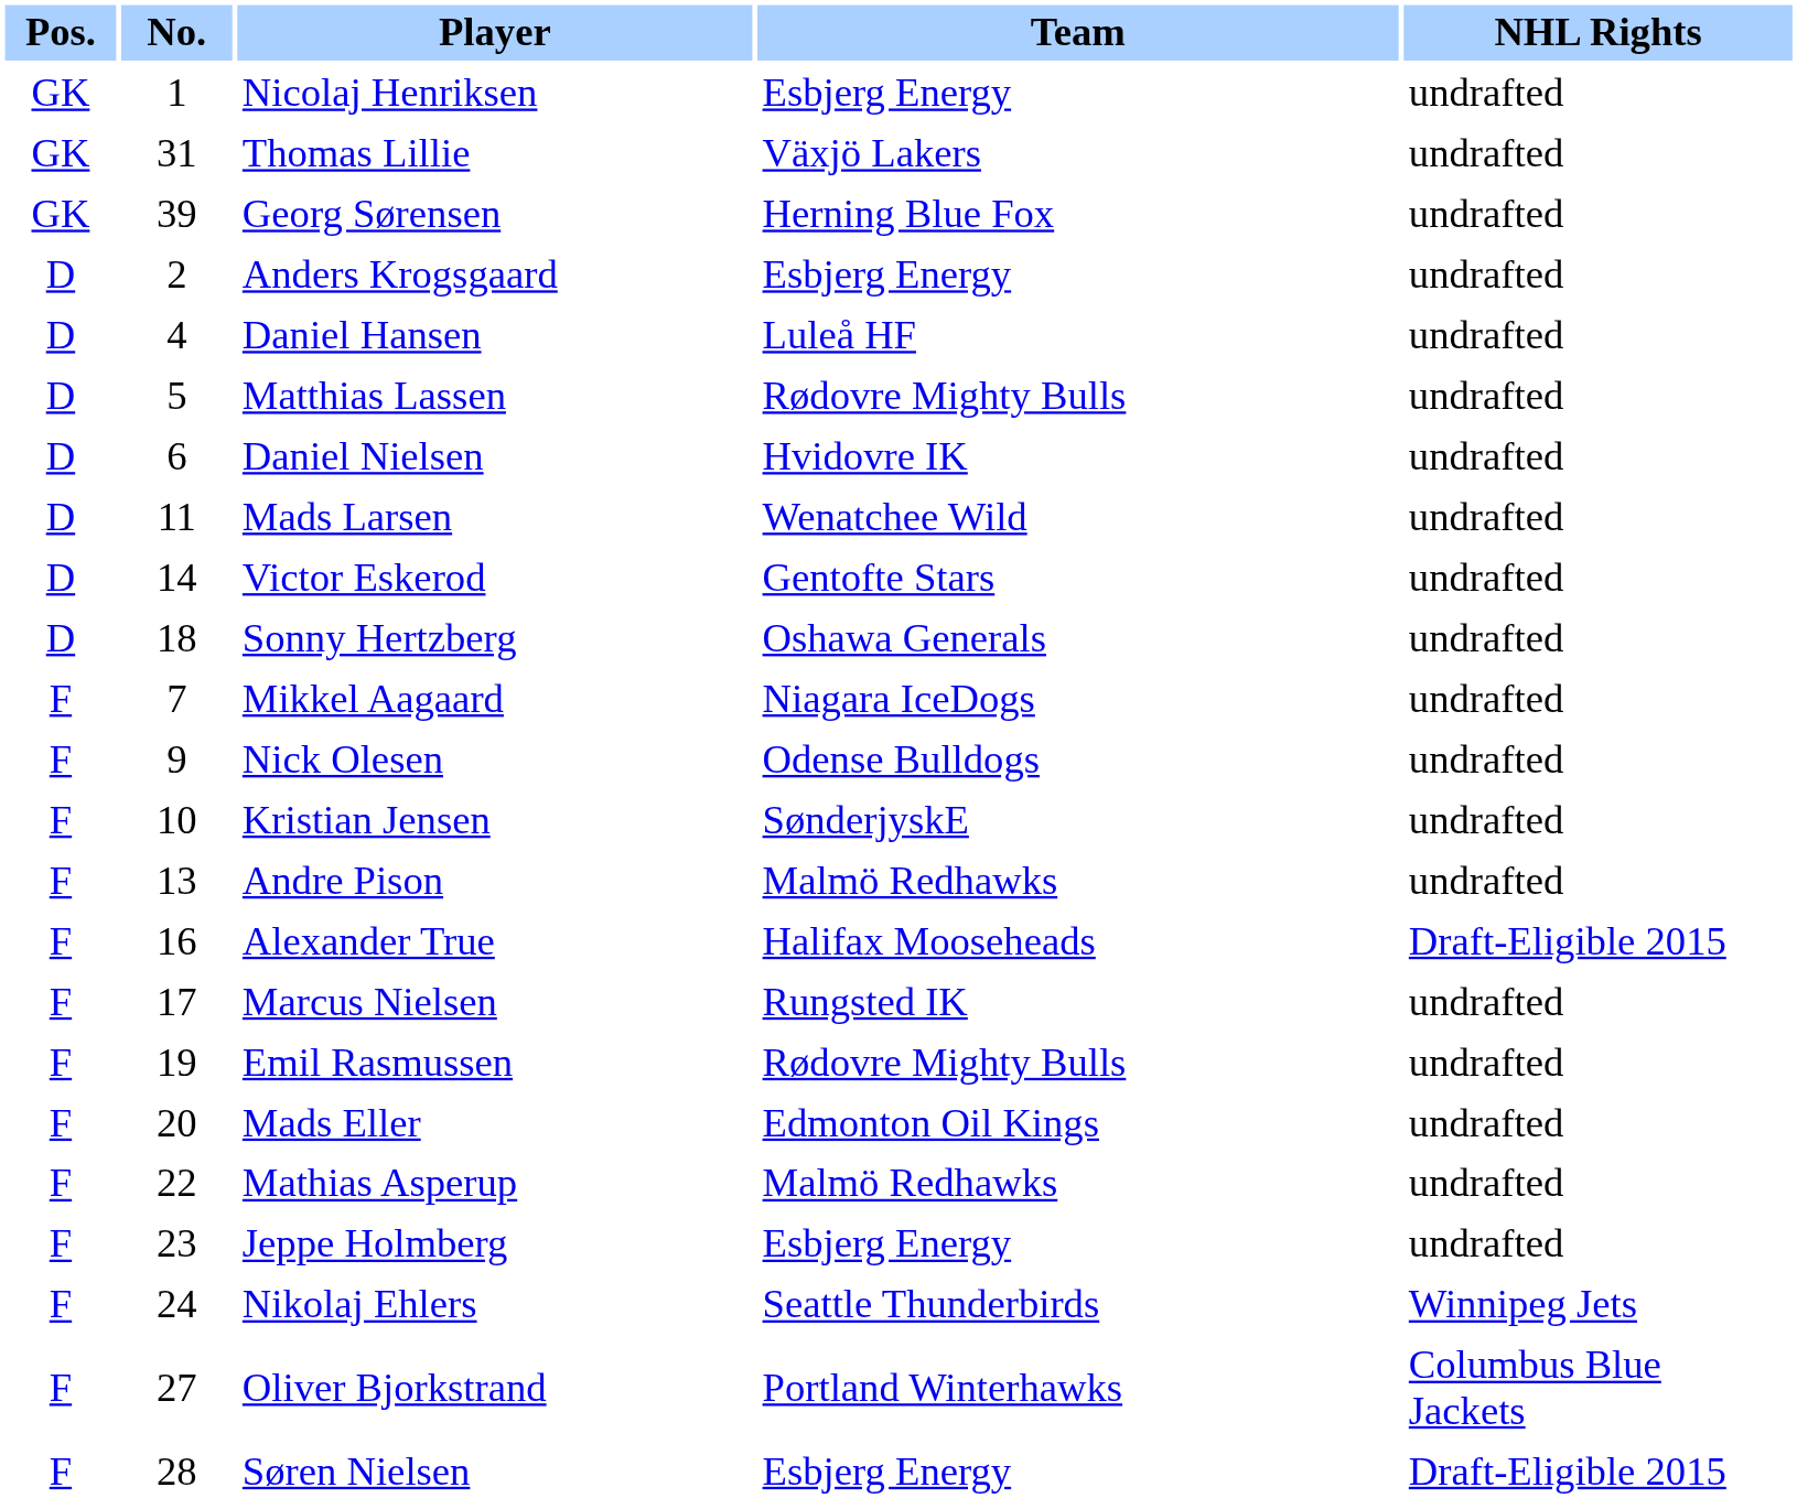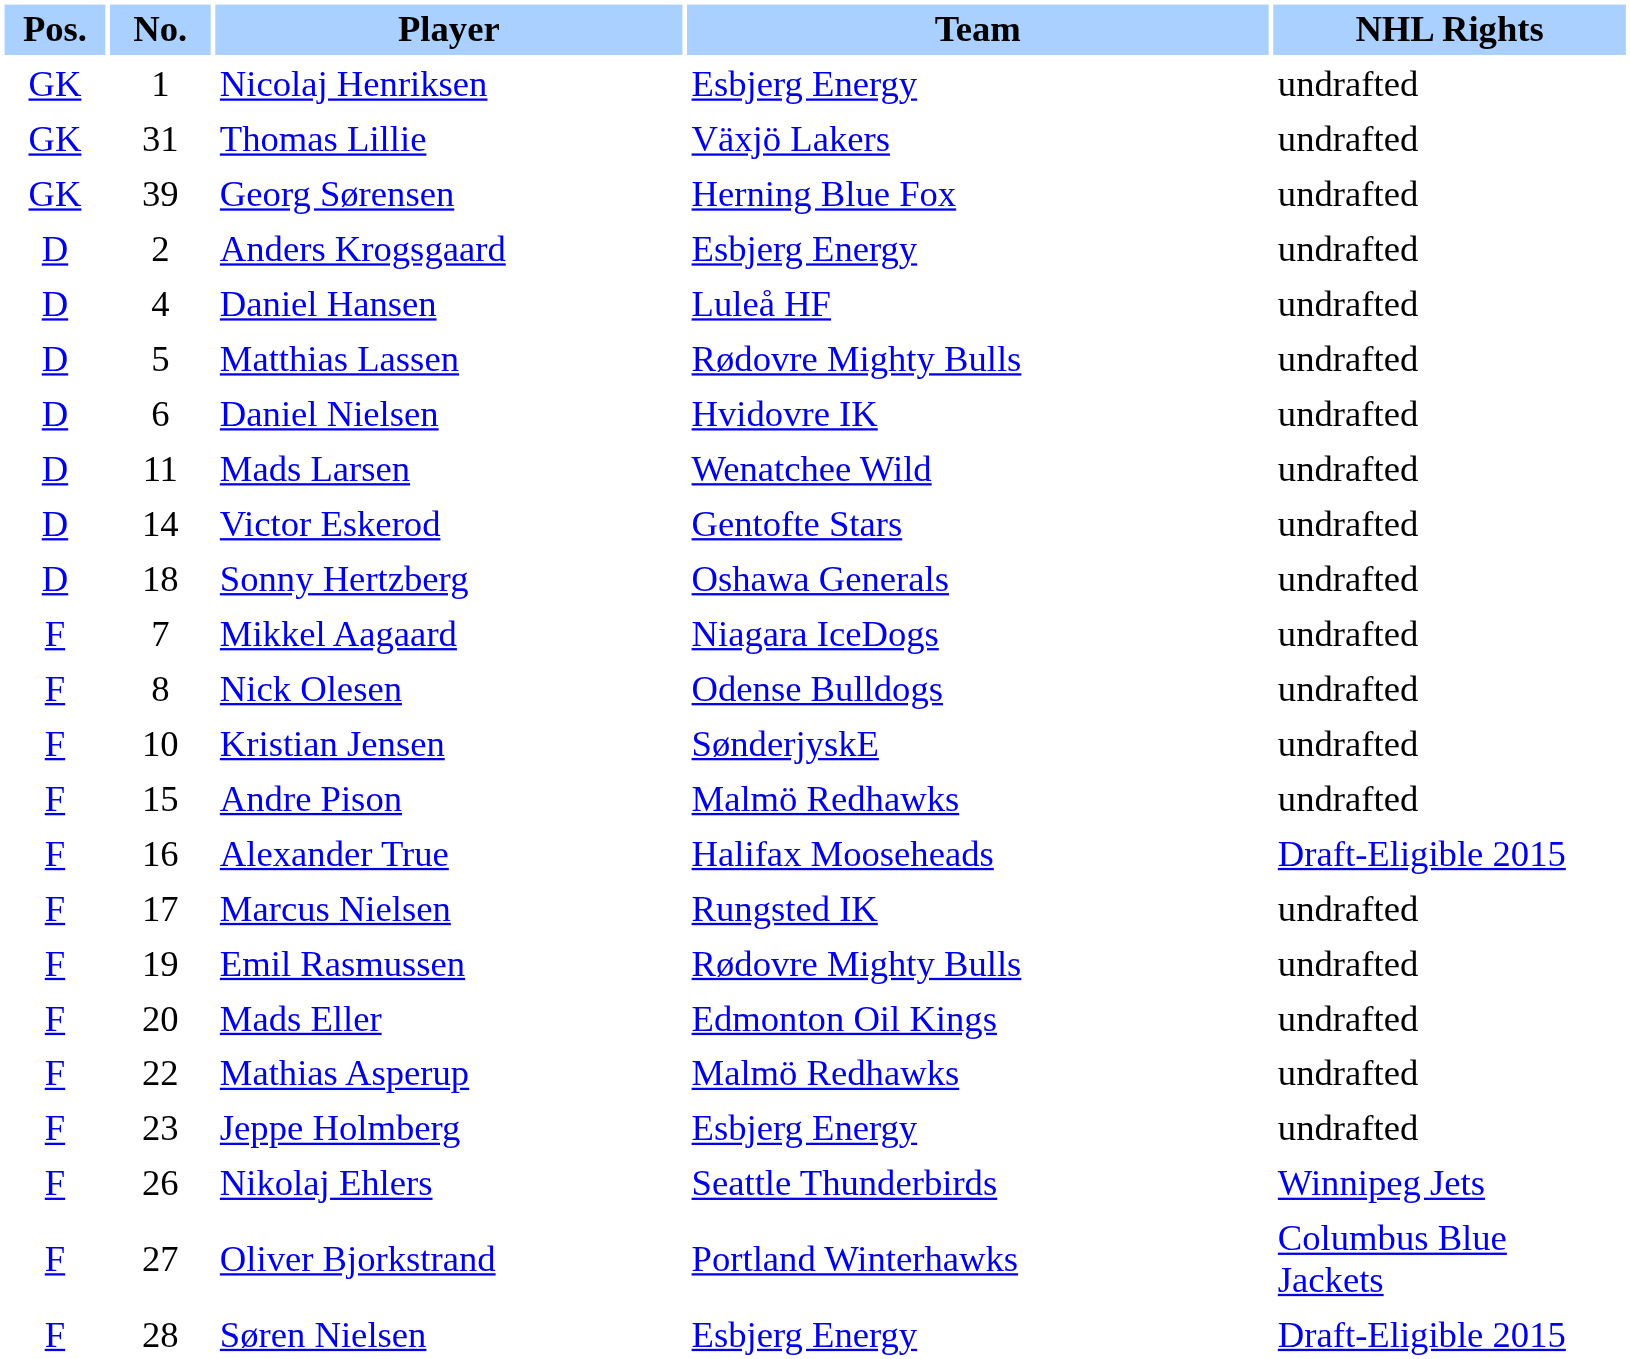 <table border="0" cellspacing="2" cellpadding="2">
 <tr bgcolor=AAD0FF>
 <th width=40>Pos.</th>
 <th width=40>No.</th>
 <th width=200>Player</th>
 <th width=250>Team</th>
 <th width=150>NHL Rights</th>
 </tr>
 <tr>
 <td style="text-align:center;"><a href='#'>GK</a></td>
 <td style="text-align:center;">1</td>
 <td><a href='#'>Nicolaj Henriksen</a></td>
 <td> <a href='#'>Esbjerg Energy</a></td>
 <td>undrafted</td>
 </tr>
 <tr>
 <td style="text-align:center;"><a href='#'>GK</a></td>
 <td style="text-align:center;">31</td>
 <td><a href='#'>Thomas Lillie</a></td>
 <td> <a href='#'>Växjö Lakers</a></td>
 <td>undrafted</td>
 </tr>
 <tr>
 <td style="text-align:center;"><a href='#'>GK</a></td>
 <td style="text-align:center;">39</td>
 <td><a href='#'>Georg Sørensen</a></td>
 <td> <a href='#'>Herning Blue Fox</a></td>
 <td>undrafted</td>
 </tr>
 <tr>
 <td style="text-align:center;"><a href='#'>D</a></td>
 <td style="text-align:center;">2</td>
 <td><a href='#'>Anders Krogsgaard</a></td>
 <td> <a href='#'>Esbjerg Energy</a></td>
 <td>undrafted</td>
 </tr>
 <tr>
 <td style="text-align:center;"><a href='#'>D</a></td>
 <td style="text-align:center;">4</td>
 <td><a href='#'>Daniel Hansen</a></td>
 <td> <a href='#'>Luleå HF</a></td>
 <td>undrafted</td>
 </tr>
 <tr>
 <td style="text-align:center;"><a href='#'>D</a></td>
 <td style="text-align:center;">5</td>
 <td><a href='#'>Matthias Lassen</a></td>
 <td> <a href='#'>Rødovre Mighty Bulls</a></td>
 <td>undrafted</td>
 </tr>
 <tr>
 <td style="text-align:center;"><a href='#'>D</a></td>
 <td style="text-align:center;">6</td>
 <td><a href='#'>Daniel Nielsen</a></td>
 <td> <a href='#'>Hvidovre IK</a></td>
 <td>undrafted</td>
 </tr>
 <tr>
 <td style="text-align:center;"><a href='#'>D</a></td>
 <td style="text-align:center;">11</td>
 <td><a href='#'>Mads Larsen</a></td>
 <td> <a href='#'>Wenatchee Wild</a></td>
 <td>undrafted</td>
 </tr>
 <tr>
 <td style="text-align:center;"><a href='#'>D</a></td>
 <td style="text-align:center;">14</td>
 <td><a href='#'>Victor Eskerod</a></td>
 <td> <a href='#'>Gentofte Stars</a></td>
 <td>undrafted</td>
 </tr>
 <tr>
 <td style="text-align:center;"><a href='#'>D</a></td>
 <td style="text-align:center;">18</td>
 <td><a href='#'>Sonny Hertzberg</a></td>
 <td> <a href='#'>Oshawa Generals</a></td>
 <td>undrafted</td>
 </tr>
 <tr>
 <td style="text-align:center;"><a href='#'>F</a></td>
 <td style="text-align:center;">7</td>
 <td><a href='#'>Mikkel Aagaard</a></td>
 <td> <a href='#'>Niagara IceDogs</a></td>
 <td>undrafted</td>
 </tr>
 <tr>
 <td style="text-align:center;"><a href='#'>F</a></td>
-<td style="text-align:center;">9</td>
+<td style="text-align:center;">8</td>
 <td><a href='#'>Nick Olesen</a></td>
 <td> <a href='#'>Odense Bulldogs</a></td>
 <td>undrafted</td>
 </tr>
 <tr>
 <td style="text-align:center;"><a href='#'>F</a></td>
 <td style="text-align:center;">10</td>
 <td><a href='#'>Kristian Jensen</a></td>
 <td> <a href='#'>SønderjyskE</a></td>
 <td>undrafted</td>
 </tr>
 <tr>
 <td style="text-align:center;"><a href='#'>F</a></td>
-<td style="text-align:center;">13</td>
+<td style="text-align:center;">15</td>
 <td><a href='#'>Andre Pison</a></td>
 <td> <a href='#'>Malmö Redhawks</a></td>
 <td>undrafted</td>
 </tr>
 <tr>
 <td style="text-align:center;"><a href='#'>F</a></td>
 <td style="text-align:center;">16</td>
 <td><a href='#'>Alexander True</a></td>
 <td> <a href='#'>Halifax Mooseheads</a></td>
 <td><a href='#'>Draft-Eligible 2015</a></td>
 </tr>
 <tr>
 <td style="text-align:center;"><a href='#'>F</a></td>
 <td style="text-align:center;">17</td>
 <td><a href='#'>Marcus Nielsen</a></td>
 <td> <a href='#'>Rungsted IK</a></td>
 <td>undrafted</td>
 </tr>
 <tr>
 <td style="text-align:center;"><a href='#'>F</a></td>
 <td style="text-align:center;">19</td>
 <td><a href='#'>Emil Rasmussen</a></td>
 <td> <a href='#'>Rødovre Mighty Bulls</a></td>
 <td>undrafted</td>
 </tr>
 <tr>
 <td style="text-align:center;"><a href='#'>F</a></td>
 <td style="text-align:center;">20</td>
 <td><a href='#'>Mads Eller</a></td>
 <td> <a href='#'>Edmonton Oil Kings</a></td>
 <td>undrafted</td>
 </tr>
 <tr>
 <td style="text-align:center;"><a href='#'>F</a></td>
 <td style="text-align:center;">22</td>
 <td><a href='#'>Mathias Asperup</a></td>
 <td> <a href='#'>Malmö Redhawks</a></td>
 <td>undrafted</td>
 </tr>
 <tr>
 <td style="text-align:center;"><a href='#'>F</a></td>
 <td style="text-align:center;">23</td>
 <td><a href='#'>Jeppe Holmberg</a></td>
 <td> <a href='#'>Esbjerg Energy</a></td>
 <td>undrafted</td>
 </tr>
 <tr>
 <td style="text-align:center;"><a href='#'>F</a></td>
-<td style="text-align:center;">24</td>
+<td style="text-align:center;">26</td>
 <td><a href='#'>Nikolaj Ehlers</a></td>
 <td> <a href='#'>Seattle Thunderbirds</a></td>
 <td><a href='#'>Winnipeg Jets</a></td>
 </tr>
 <tr>
 <td style="text-align:center;"><a href='#'>F</a></td>
 <td style="text-align:center;">27</td>
 <td><a href='#'>Oliver Bjorkstrand</a></td>
 <td> <a href='#'>Portland Winterhawks</a></td>
 <td><a href='#'>Columbus Blue Jackets</a></td>
 </tr>
 <tr>
 <td style="text-align:center;"><a href='#'>F</a></td>
 <td style="text-align:center;">28</td>
 <td><a href='#'>Søren Nielsen</a></td>
 <td> <a href='#'>Esbjerg Energy</a></td>
 <td><a href='#'>Draft-Eligible 2015</a></td>
 </tr>
 </table>
